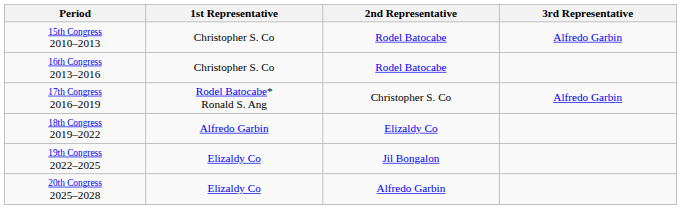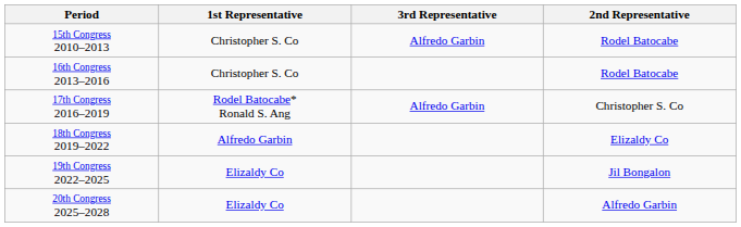 <table class="wikitable" width=76%; style="text-align:center">
 <tr>
 <th width=16%>Period</th>
 <th width=20%>1st Representative</th>
+<th width=20%>3rd Representative</th>
 <th width=20%>2nd Representative</th>
-<th width=20%>3rd Representative</th>
 </tr>
 <tr>
 <td><small><a href='#'>15th Congress</a></small><br>2010–2013</td>
 <td>Christopher S. Co</td>
+<td><a href='#'>Alfredo Garbin</a></td>
 <td><a href='#'>Rodel Batocabe</a></td>
-<td><a href='#'>Alfredo Garbin</a></td>
 </tr>
 <tr>
 <td><small><a href='#'>16th Congress</a></small><br>2013–2016</td>
 <td>Christopher S. Co</td>
+<td></td>
 <td><a href='#'>Rodel Batocabe</a></td>
-<td></td>
 </tr>
 <tr>
 <td><small><a href='#'>17th Congress</a></small><br>2016–2019</td>
 <td><a href='#'>Rodel Batocabe</a>*<br>Ronald S. Ang</td>
+<td><a href='#'>Alfredo Garbin</a></td>
 <td>Christopher S. Co</td>
-<td><a href='#'>Alfredo Garbin</a></td>
 </tr>
 <tr>
 <td><small><a href='#'>18th Congress</a></small><br>2019–2022</td>
 <td><a href='#'>Alfredo Garbin</a></td>
+<td></td>
 <td><a href='#'>Elizaldy Co</a></td>
-<td></td>
 </tr>
 <tr>
 <td><small><a href='#'>19th Congress</a></small><br>2022–2025</td>
 <td><a href='#'>Elizaldy Co</a></td>
+<td></td>
 <td><a href='#'>Jil Bongalon</a></td>
-<td></td>
 </tr>
 <tr>
 <td><small><a href='#'>20th Congress</a></small><br>2025–2028</td>
 <td><a href='#'>Elizaldy Co</a></td>
+<td></td>
 <td><a href='#'>Alfredo Garbin</a></td>
-<td></td>
 </tr>
 </table>
